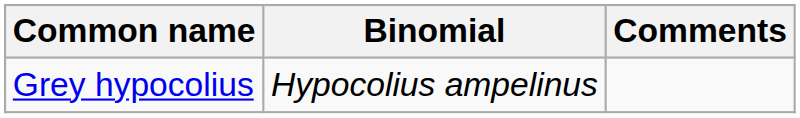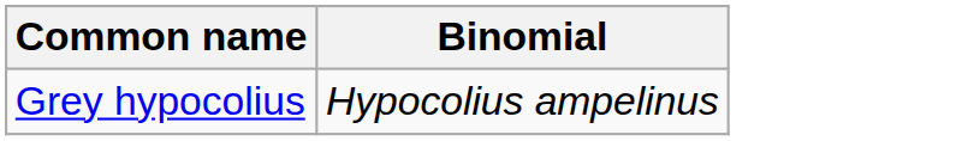 <table class="wikitable">
 <tr>
 <th>Common name</th>
 <th>Binomial</th>
-<th>Comments</th>
 </tr>
 <tr>
 <td><a href='#'>Grey hypocolius</a></td>
 <td><em>Hypocolius ampelinus</em></td>
-<td></td>
 </tr>
 </table>
